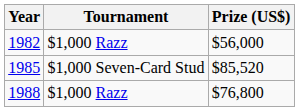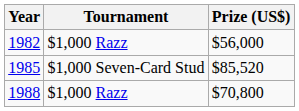 <table class="wikitable">
 <tr>
 <th>Year</th>
 <th>Tournament</th>
 <th>Prize (US$)</th>
 </tr>
 <tr>
 <td><a href='#'>1982</a></td>
 <td>$1,000  <a href='#'>Razz</a></td>
 <td>$56,000</td>
 </tr>
 <tr>
 <td><a href='#'>1985</a></td>
 <td>$1,000  Seven-Card Stud</td>
 <td>$85,520</td>
 </tr>
 <tr>
 <td><a href='#'>1988</a></td>
 <td>$1,000  <a href='#'>Razz</a></td>
-<td>$76,800</td>
+<td>$70,800</td>
 </tr>
 </table>
